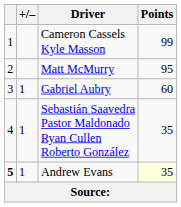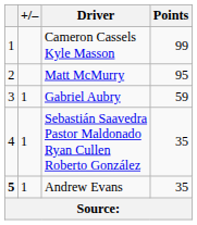 <table class="wikitable" style="font-size: 95%;">
 <tr>
 <th scope="col"></th>
 <th scope="col">+/–</th>
 <th scope="col">Driver</th>
 <th scope="col">Points</th>
 </tr>
 <tr>
 <td align=center>1</td>
 <td align="left"></td>
 <td> Cameron Cassels<br> <a href='#'>Kyle Masson</a></td>
 <td align=right>99</td>
 </tr>
 <tr>
 <td align=center>2</td>
 <td align="left"></td>
 <td> <a href='#'>Matt McMurry</a></td>
 <td align=right>95</td>
 </tr>
 <tr>
 <td align=center>3</td>
 <td align="left"> 1</td>
 <td> <a href='#'>Gabriel Aubry</a></td>
-<td align=right>60</td>
+<td align=right>59</td>
 </tr>
 <tr>
 <td align=center>4</td>
 <td align="left"> 1</td>
 <td> <a href='#'>Sebastián Saavedra</a><br> <a href='#'>Pastor Maldonado</a><br> <a href='#'>Ryan Cullen</a><br> <a href='#'>Roberto González</a></td>
 <td align=right>35</td>
 </tr>
 <tr>
 <td align=center><strong>5</strong></td>
 <td align="left"> 1</td>
 <td> Andrew Evans</td>
-<td align=right style="background: lightyellow;">35</td>
+<td align=right>35</td>
 </tr>
 <tr>
 <th colspan=5>Source:</th>
 </tr>
 </table>
